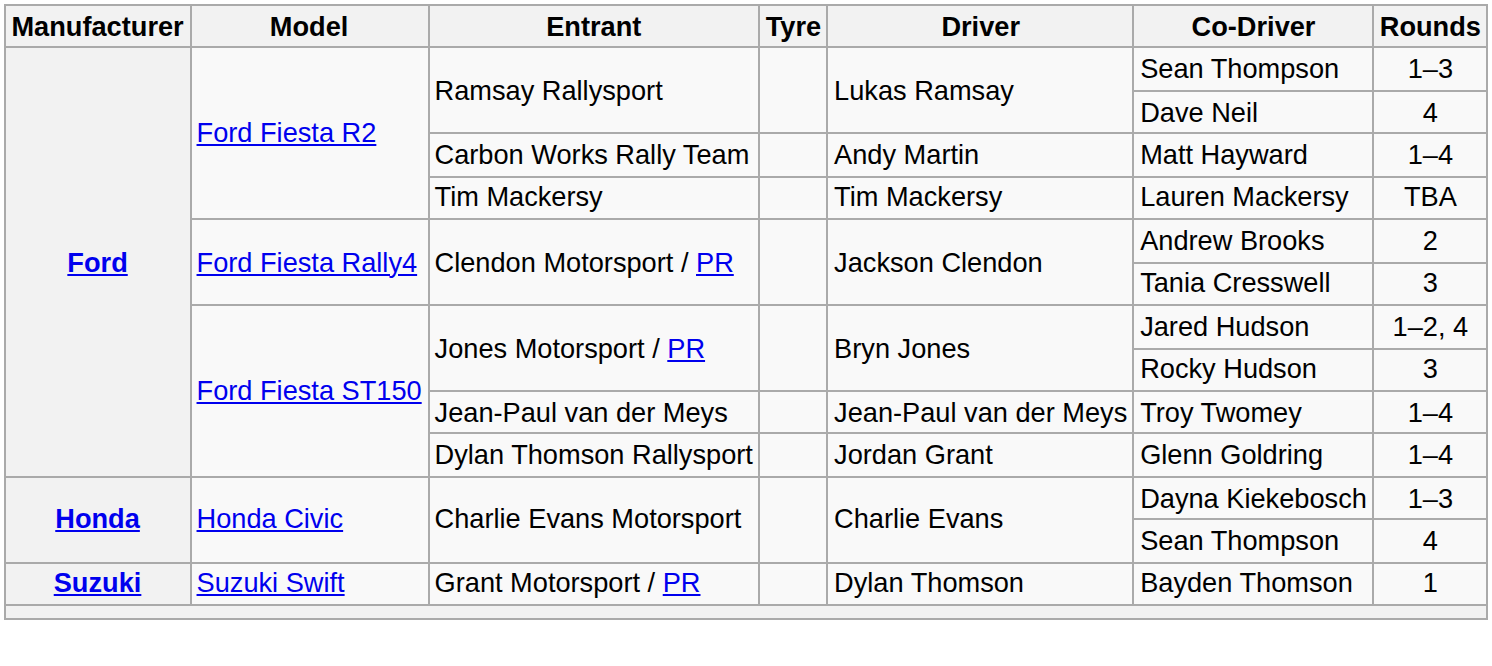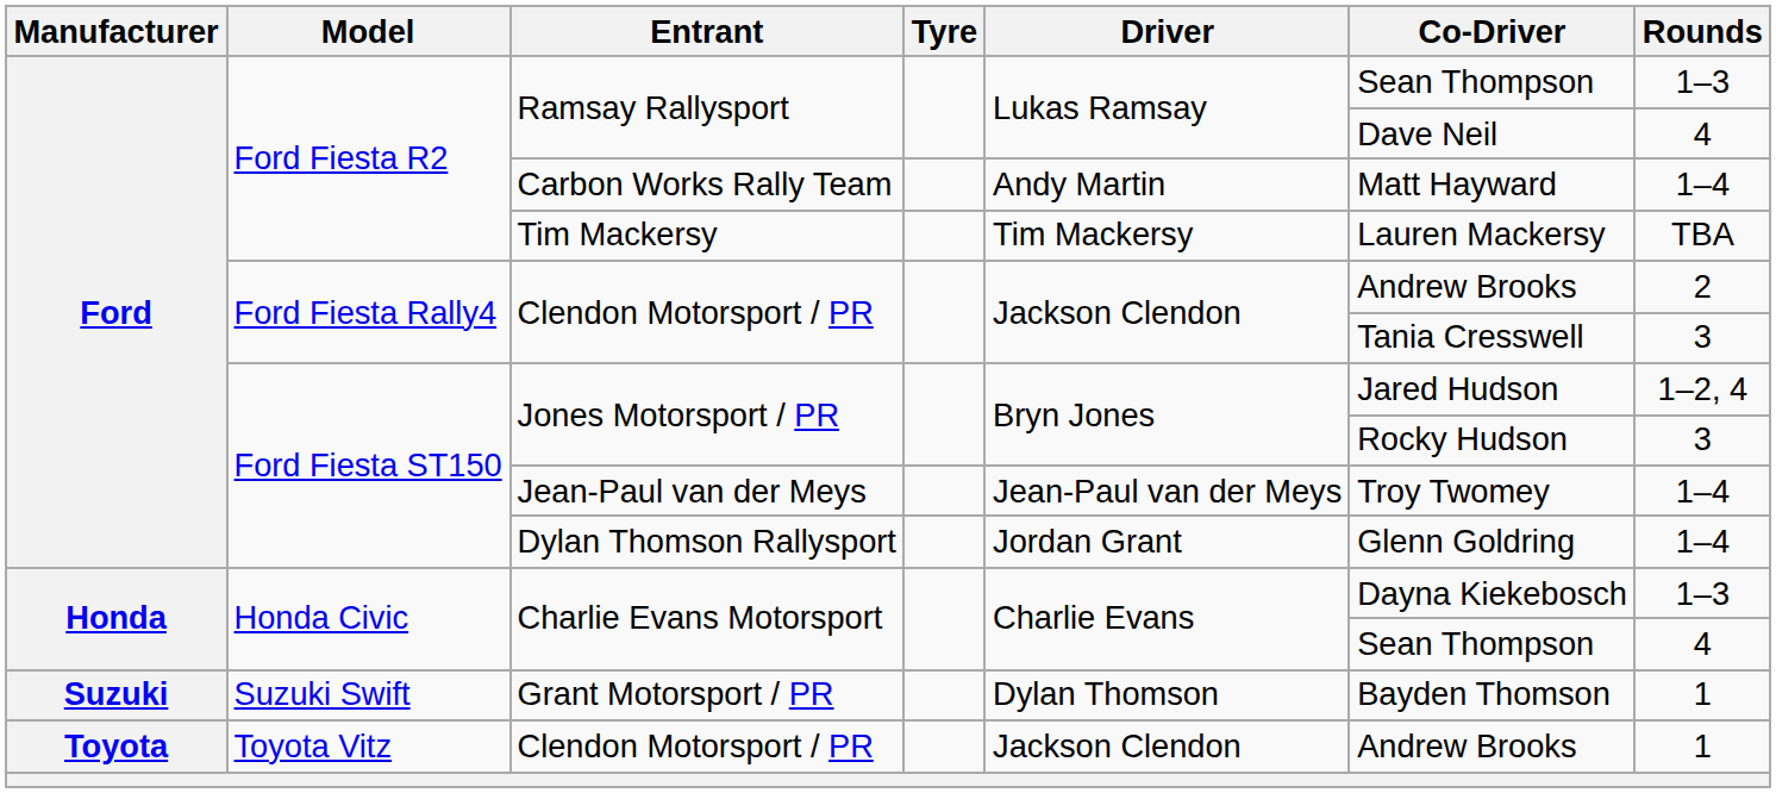 <table class="wikitable" style=font-size:85%;>
 <tr>
 <th>Manufacturer</th>
 <th>Model</th>
 <th>Entrant</th>
 <th>Tyre</th>
 <th>Driver</th>
 <th>Co-Driver</th>
 <th>Rounds</th>
 </tr>
 <tr>
 <th rowspan=10><a href='#'>Ford</a></th>
 <td rowspan=4><a href='#'>Ford Fiesta R2</a></td>
 <td rowspan=2> Ramsay Rallysport</td>
 <td rowspan=2 align=center></td>
 <td rowspan=2> Lukas Ramsay</td>
 <td> Sean Thompson</td>
 <td align=center>1–3</td>
 </tr>
 <tr>
 <td> Dave Neil</td>
 <td align=center>4</td>
 </tr>
 <tr>
 <td> Carbon Works Rally Team</td>
 <td align=center></td>
 <td> Andy Martin</td>
 <td> Matt Hayward</td>
 <td align=center>1–4</td>
 </tr>
 <tr>
 <td> Tim Mackersy</td>
 <td align=center></td>
 <td> Tim Mackersy</td>
 <td> Lauren Mackersy</td>
 <td align=center>TBA</td>
 </tr>
 <tr>
 <td rowspan=2><a href='#'>Ford Fiesta Rally4</a></td>
 <td rowspan=2> Clendon Motorsport / <a href='#'>PR</a></td>
 <td rowspan=2 align=center></td>
 <td rowspan=2> Jackson Clendon</td>
 <td> Andrew Brooks</td>
 <td align=center>2</td>
 </tr>
 <tr>
 <td> Tania Cresswell</td>
 <td align=center>3</td>
 </tr>
 <tr>
 <td rowspan=4><a href='#'>Ford Fiesta ST150</a></td>
 <td rowspan=2> Jones Motorsport / <a href='#'>PR</a></td>
 <td rowspan=2 align=center></td>
 <td rowspan=2> Bryn Jones</td>
 <td> Jared Hudson</td>
 <td align=center>1–2, 4</td>
 </tr>
 <tr>
 <td> Rocky Hudson</td>
 <td align=center>3</td>
 </tr>
 <tr>
 <td> Jean-Paul van der Meys</td>
 <td align=center></td>
 <td> Jean-Paul van der Meys</td>
 <td> Troy Twomey</td>
 <td align=center>1–4</td>
 </tr>
 <tr>
 <td> Dylan Thomson Rallysport</td>
 <td align=center></td>
 <td> Jordan Grant</td>
 <td> Glenn Goldring</td>
 <td align=center>1–4</td>
 </tr>
 <tr>
 <th rowspan=2><a href='#'>Honda</a></th>
 <td rowspan=2><a href='#'>Honda Civic</a></td>
 <td rowspan=2> Charlie Evans Motorsport</td>
 <td rowspan=2 align=center></td>
 <td rowspan=2> Charlie Evans</td>
 <td> Dayna Kiekebosch</td>
 <td align=center>1–3</td>
 </tr>
 <tr>
 <td> Sean Thompson</td>
 <td align=center>4</td>
 </tr>
 <tr>
 <th rowspan=1><a href='#'>Suzuki</a></th>
 <td rowspan=1><a href='#'>Suzuki Swift</a></td>
 <td> Grant Motorsport / <a href='#'>PR</a></td>
 <td align=center></td>
 <td> Dylan Thomson</td>
 <td> Bayden Thomson</td>
 <td align=center>1</td>
 </tr>
 <tr>
+<th rowspan=1><a href='#'>Toyota</a></th>
+<td rowspan=1><a href='#'>Toyota Vitz</a></td>
+<td> Clendon Motorsport / <a href='#'>PR</a></td>
+<td align=center></td>
+<td> Jackson Clendon</td>
+<td> Andrew Brooks</td>
+<td align=center>1</td>
+</tr>
+<tr>
 <th colspan=7></th>
 </tr>
 </table>
